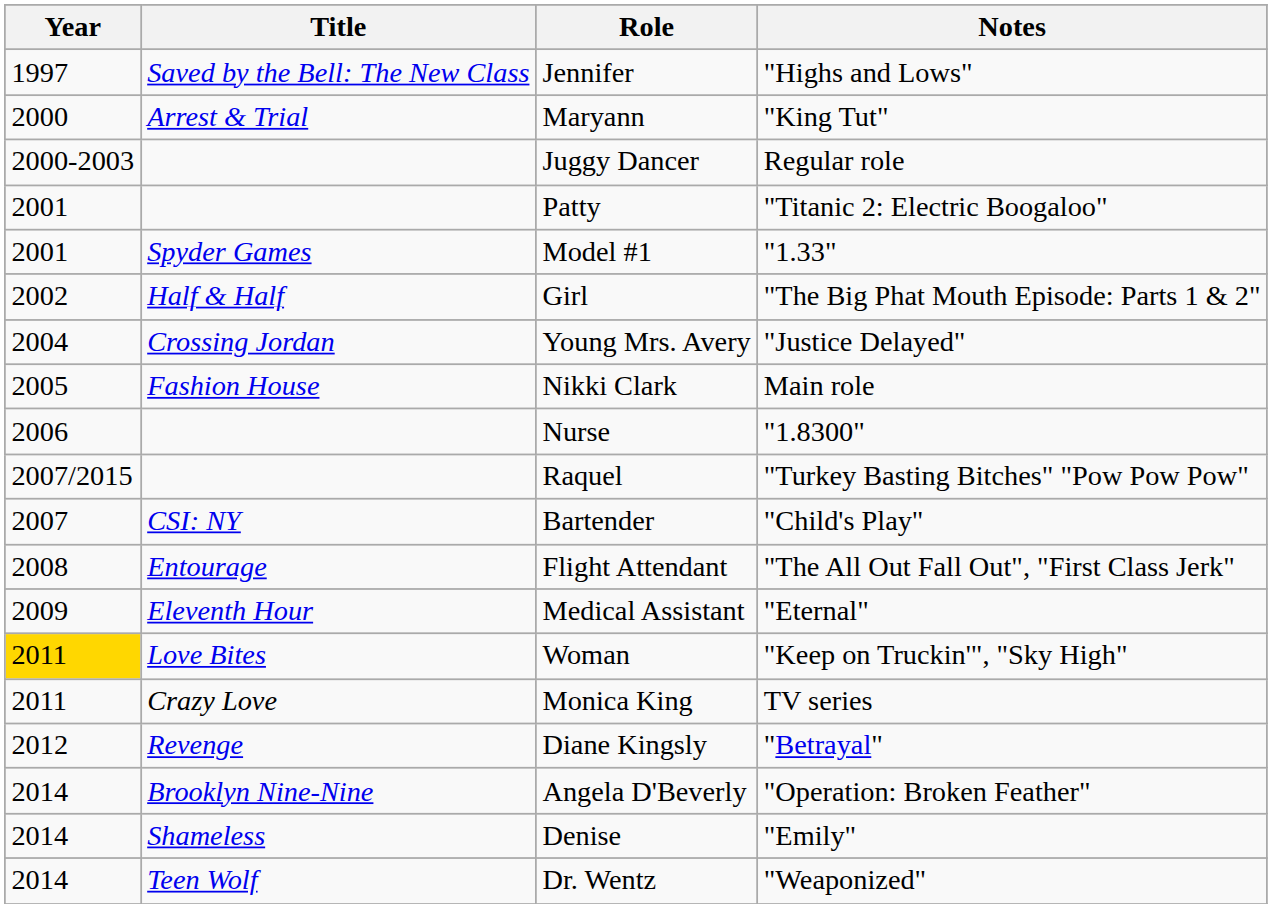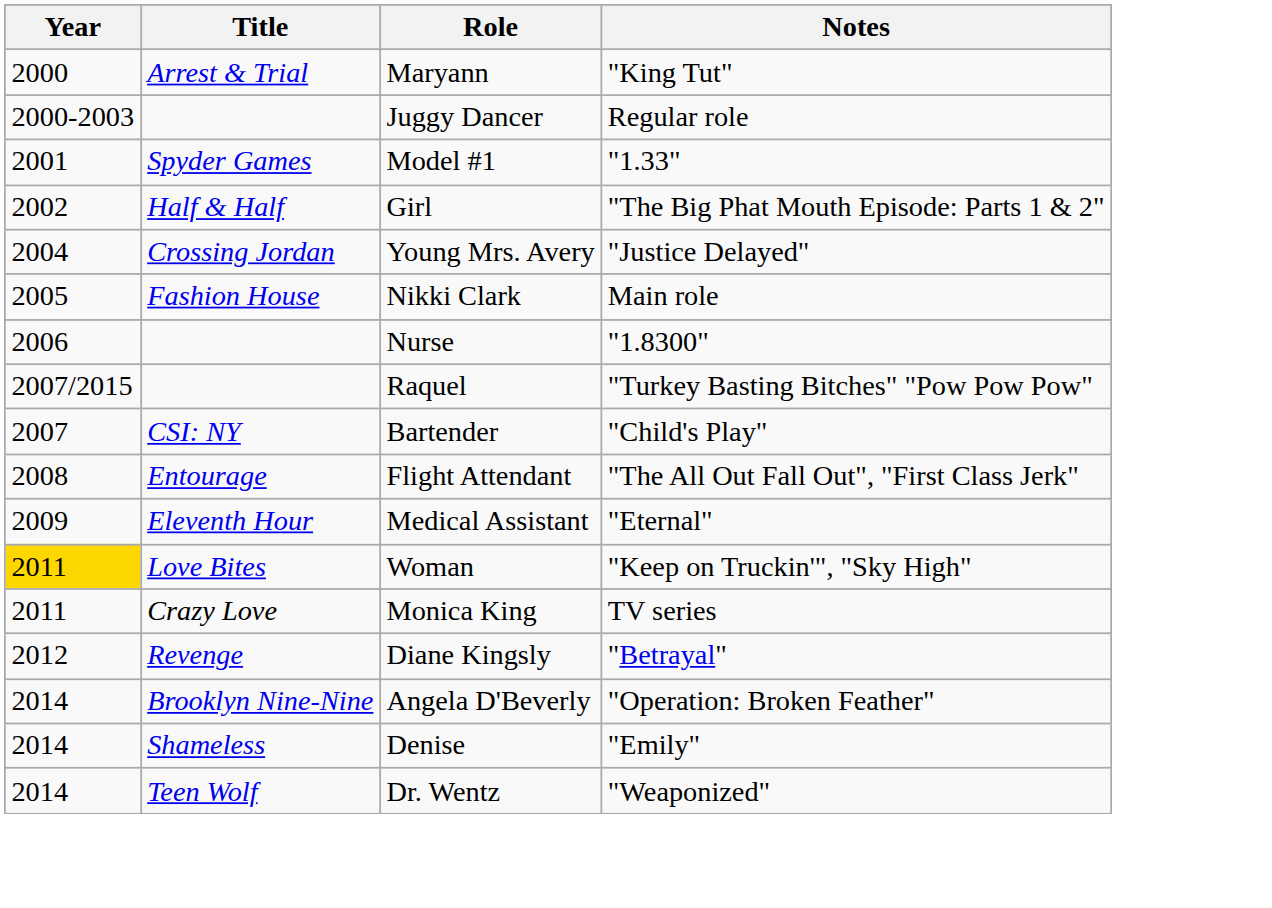 <table class="wikitable sortable">
 <tr>
 <th>Year</th>
 <th>Title</th>
 <th>Role</th>
 <th class="unsortable">Notes</th>
-</tr>
-<tr>
-<td>1997</td>
-<td><em><a href='#'>Saved by the Bell: The New Class</a></em></td>
-<td>Jennifer</td>
-<td>"Highs and Lows"</td>
 </tr>
 <tr>
 <td>2000</td>
 <td><em><a href='#'>Arrest & Trial</a></em></td>
 <td>Maryann</td>
 <td>"King Tut"</td>
 </tr>
 <tr>
 <td>2000-2003</td>
 <td><em></em></td>
 <td>Juggy Dancer</td>
 <td>Regular role</td>
-</tr>
-<tr>
-<td>2001</td>
-<td><em></em></td>
-<td>Patty</td>
-<td>"Titanic 2: Electric Boogaloo"</td>
 </tr>
 <tr>
 <td>2001</td>
 <td><em><a href='#'>Spyder Games</a></em></td>
 <td>Model #1</td>
 <td>"1.33"</td>
 </tr>
 <tr>
 <td>2002</td>
 <td><em><a href='#'>Half & Half</a></em></td>
 <td>Girl</td>
 <td>"The Big Phat Mouth Episode: Parts 1 & 2"</td>
 </tr>
 <tr>
 <td>2004</td>
 <td><em><a href='#'>Crossing Jordan</a></em></td>
 <td>Young Mrs. Avery</td>
 <td>"Justice Delayed"</td>
 </tr>
 <tr>
 <td>2005</td>
 <td><em><a href='#'>Fashion House</a></em></td>
 <td>Nikki Clark</td>
 <td>Main role</td>
 </tr>
 <tr>
 <td>2006</td>
 <td><em></em></td>
 <td>Nurse</td>
 <td>"1.8300"</td>
 </tr>
 <tr>
 <td>2007/2015</td>
 <td><em></em></td>
 <td>Raquel</td>
 <td>"Turkey Basting Bitches"  "Pow Pow Pow"</td>
 </tr>
 <tr>
 <td>2007</td>
 <td><em><a href='#'>CSI: NY</a></em></td>
 <td>Bartender</td>
 <td>"Child's Play"</td>
 </tr>
 <tr>
 <td>2008</td>
 <td><em><a href='#'>Entourage</a></em></td>
 <td>Flight Attendant</td>
 <td>"The All Out Fall Out", "First Class Jerk"</td>
 </tr>
 <tr>
 <td>2009</td>
 <td><em><a href='#'>Eleventh Hour</a></em></td>
 <td>Medical Assistant</td>
 <td>"Eternal"</td>
 </tr>
 <tr>
 <td style="background: gold;">2011</td>
 <td><em><a href='#'>Love Bites</a></em></td>
 <td>Woman</td>
 <td>"Keep on Truckin'", "Sky High"</td>
 </tr>
 <tr>
 <td>2011</td>
 <td><em>Crazy Love</em></td>
 <td>Monica King</td>
 <td>TV series</td>
 </tr>
 <tr>
 <td>2012</td>
 <td><em><a href='#'>Revenge</a></em></td>
 <td>Diane Kingsly</td>
 <td>"<a href='#'>Betrayal</a>"</td>
 </tr>
 <tr>
 <td>2014</td>
 <td><em><a href='#'>Brooklyn Nine-Nine</a></em></td>
 <td>Angela D'Beverly</td>
 <td>"Operation: Broken Feather"</td>
 </tr>
 <tr>
 <td>2014</td>
 <td><em><a href='#'>Shameless</a></em></td>
 <td>Denise</td>
 <td>"Emily"</td>
 </tr>
 <tr>
 <td>2014</td>
 <td><em><a href='#'>Teen Wolf</a></em></td>
 <td>Dr. Wentz</td>
 <td>"Weaponized"</td>
 </tr>
 </table>
